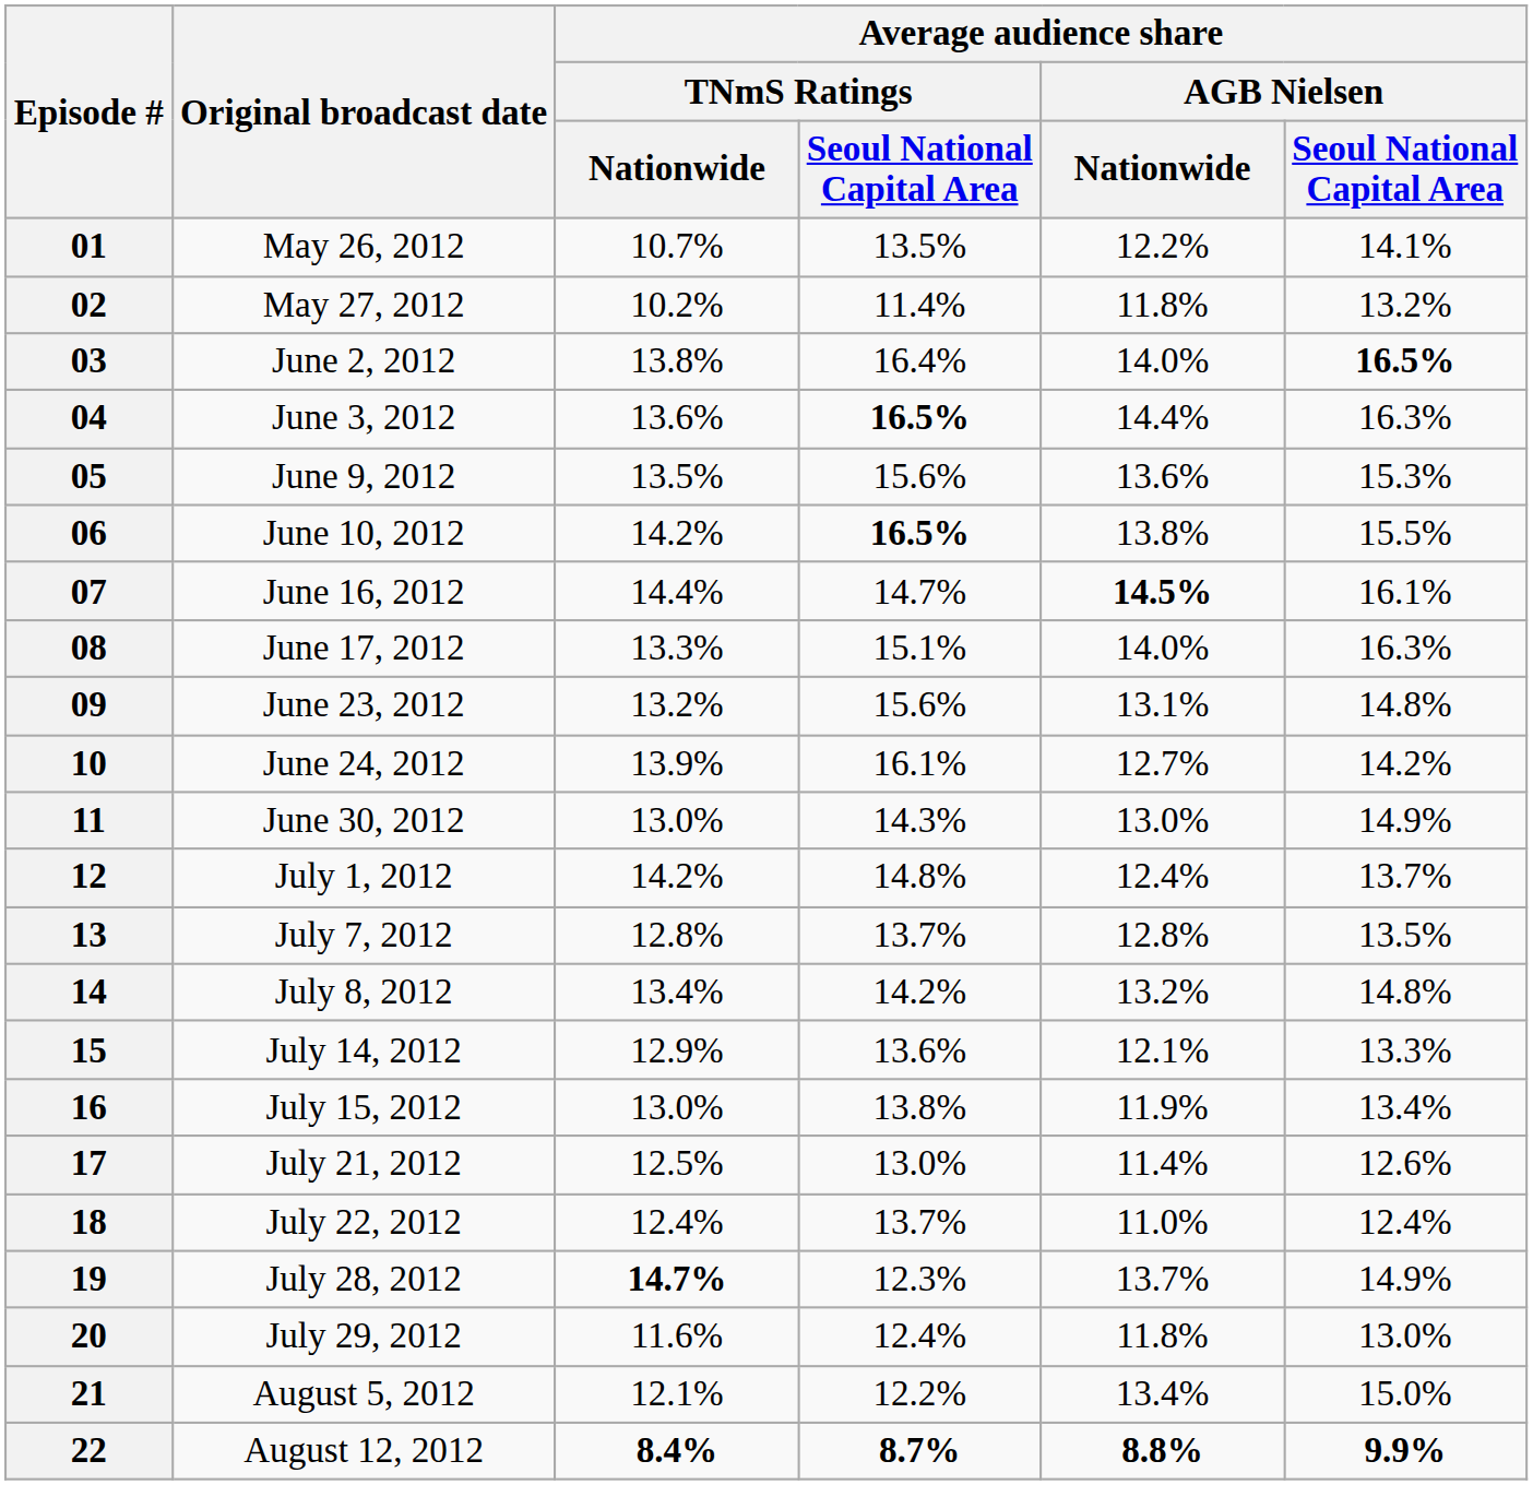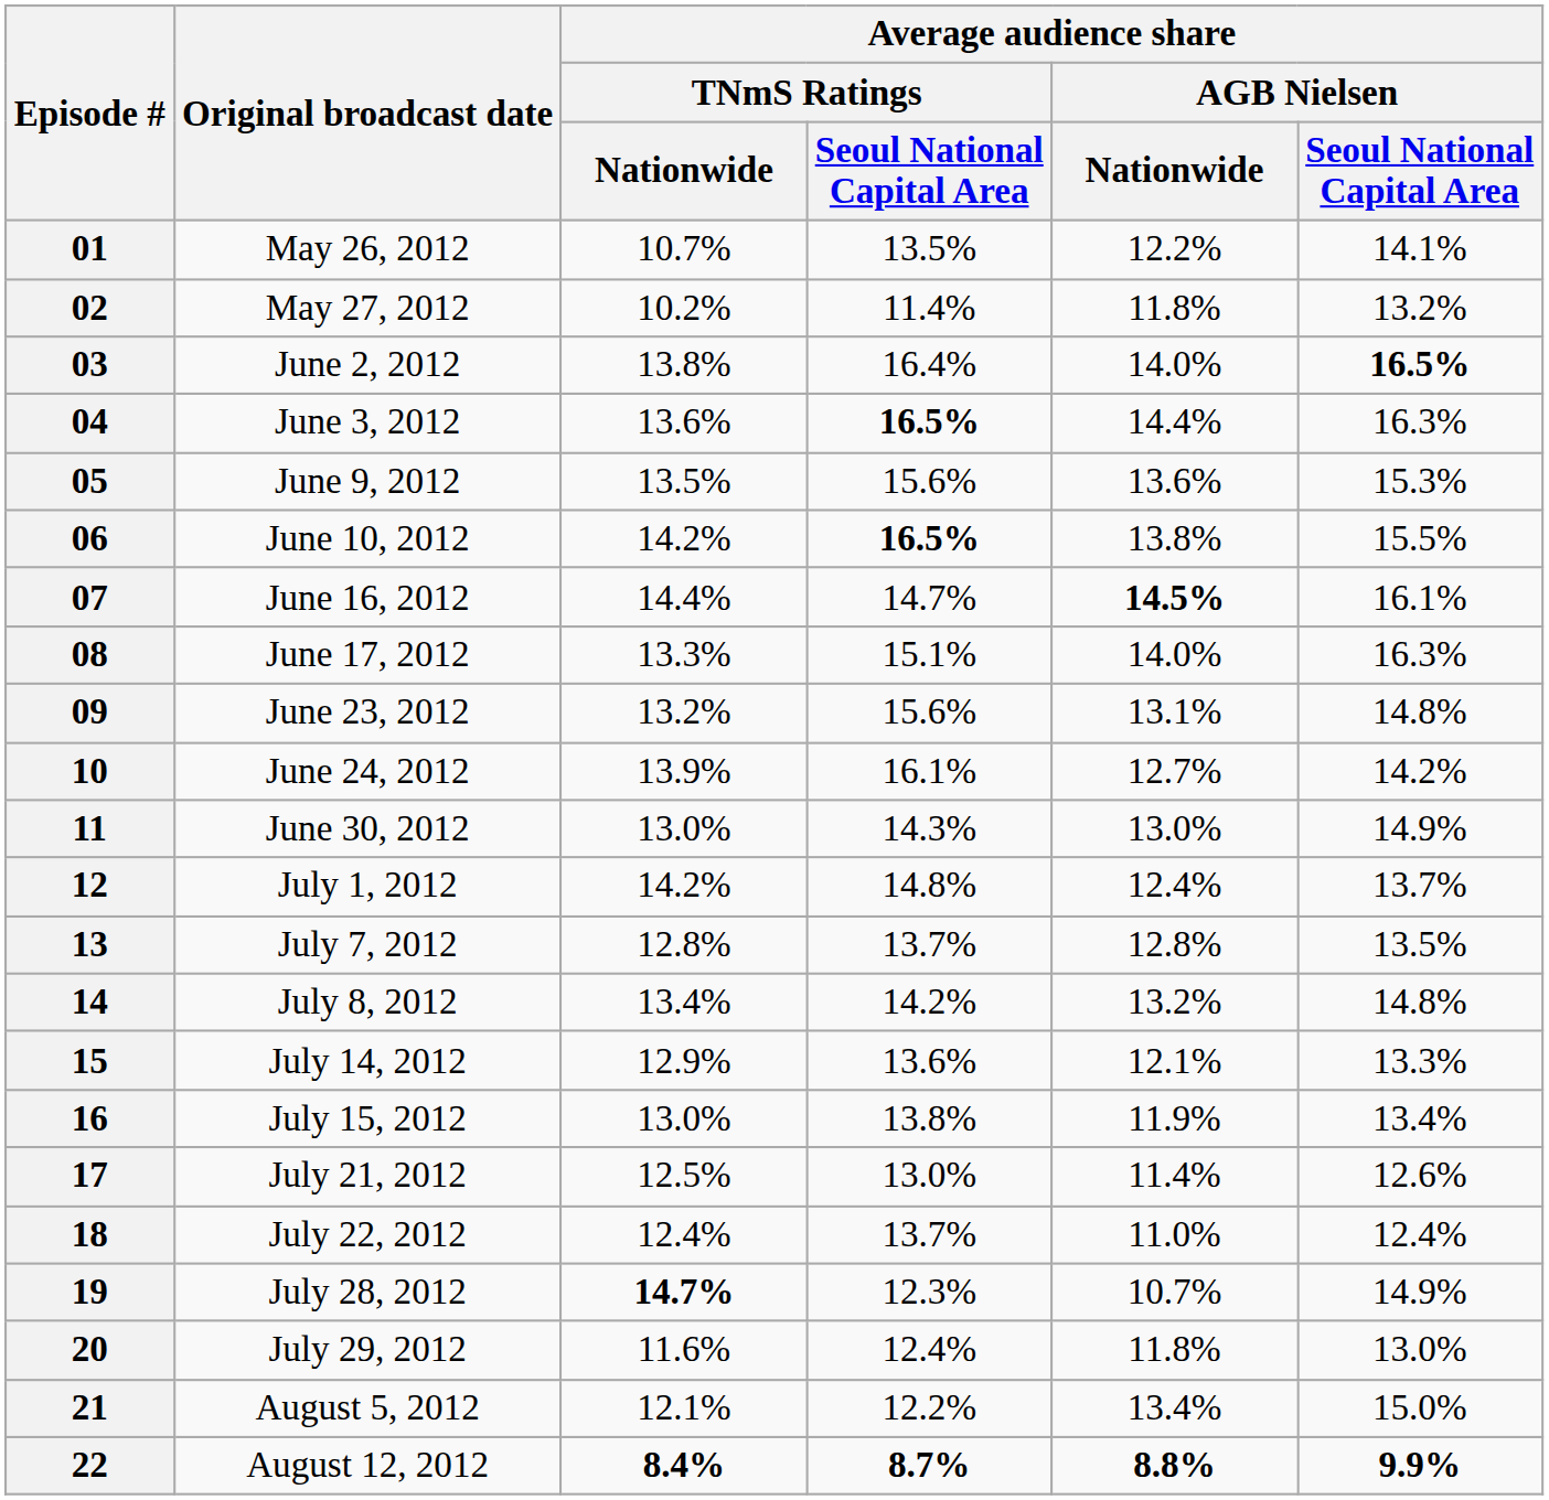 <table class=wikitable style="text-align:center">
 <tr>
 <th rowspan="3">Episode #</th>
 <th rowspan="3">Original broadcast date</th>
 <th colspan="4">Average audience share</th>
 </tr>
 <tr>
 <th colspan="2">TNmS Ratings</th>
 <th colspan="2">AGB Nielsen</th>
 </tr>
 <tr>
 <th width=100>Nationwide</th>
 <th width=100><a href='#'>Seoul National Capital Area</a></th>
 <th width=100>Nationwide</th>
 <th width=100><a href='#'>Seoul National Capital Area</a></th>
 </tr>
 <tr>
 <th>01</th>
 <td>May 26, 2012</td>
 <td>10.7%</td>
 <td>13.5%</td>
 <td>12.2%</td>
 <td>14.1%</td>
 </tr>
 <tr>
 <th>02</th>
 <td>May 27, 2012</td>
 <td>10.2%</td>
 <td>11.4%</td>
 <td>11.8%</td>
 <td>13.2%</td>
 </tr>
 <tr>
 <th>03</th>
 <td>June 2, 2012</td>
 <td>13.8%</td>
 <td>16.4%</td>
 <td>14.0%</td>
 <td><span><strong>16.5%</strong></span></td>
 </tr>
 <tr>
 <th>04</th>
 <td>June 3, 2012</td>
 <td>13.6%</td>
 <td><span><strong>16.5%</strong></span></td>
 <td>14.4%</td>
 <td>16.3%</td>
 </tr>
 <tr>
 <th>05</th>
 <td>June 9, 2012</td>
 <td>13.5%</td>
 <td>15.6%</td>
 <td>13.6%</td>
 <td>15.3%</td>
 </tr>
 <tr>
 <th>06</th>
 <td>June 10, 2012</td>
 <td>14.2%</td>
 <td><span><strong>16.5%</strong></span></td>
 <td>13.8%</td>
 <td>15.5%</td>
 </tr>
 <tr>
 <th>07</th>
 <td>June 16, 2012</td>
 <td>14.4%</td>
 <td>14.7%</td>
 <td><span><strong>14.5%</strong></span></td>
 <td>16.1%</td>
 </tr>
 <tr>
 <th>08</th>
 <td>June 17, 2012</td>
 <td>13.3%</td>
 <td>15.1%</td>
 <td>14.0%</td>
 <td>16.3%</td>
 </tr>
 <tr>
 <th>09</th>
 <td>June 23, 2012</td>
 <td>13.2%</td>
 <td>15.6%</td>
 <td>13.1%</td>
 <td>14.8%</td>
 </tr>
 <tr>
 <th>10</th>
 <td>June 24, 2012</td>
 <td>13.9%</td>
 <td>16.1%</td>
 <td>12.7%</td>
 <td>14.2%</td>
 </tr>
 <tr>
 <th>11</th>
 <td>June 30, 2012</td>
 <td>13.0%</td>
 <td>14.3%</td>
 <td>13.0%</td>
 <td>14.9%</td>
 </tr>
 <tr>
 <th>12</th>
 <td>July 1, 2012</td>
 <td>14.2%</td>
 <td>14.8%</td>
 <td>12.4%</td>
 <td>13.7%</td>
 </tr>
 <tr>
 <th>13</th>
 <td>July 7, 2012</td>
 <td>12.8%</td>
 <td>13.7%</td>
 <td>12.8%</td>
 <td>13.5%</td>
 </tr>
 <tr>
 <th>14</th>
 <td>July 8, 2012</td>
 <td>13.4%</td>
 <td>14.2%</td>
 <td>13.2%</td>
 <td>14.8%</td>
 </tr>
 <tr>
 <th>15</th>
 <td>July 14, 2012</td>
 <td>12.9%</td>
 <td>13.6%</td>
 <td>12.1%</td>
 <td>13.3%</td>
 </tr>
 <tr>
 <th>16</th>
 <td>July 15, 2012</td>
 <td>13.0%</td>
 <td>13.8%</td>
 <td>11.9%</td>
 <td>13.4%</td>
 </tr>
 <tr>
 <th>17</th>
 <td>July 21, 2012</td>
 <td>12.5%</td>
 <td>13.0%</td>
 <td>11.4%</td>
 <td>12.6%</td>
 </tr>
 <tr>
 <th>18</th>
 <td>July 22, 2012</td>
 <td>12.4%</td>
 <td>13.7%</td>
 <td>11.0%</td>
 <td>12.4%</td>
 </tr>
 <tr>
 <th>19</th>
 <td>July 28, 2012</td>
 <td><span><strong>14.7%</strong></span></td>
 <td>12.3%</td>
-<td>13.7%</td>
+<td>10.7%</td>
 <td>14.9%</td>
 </tr>
 <tr>
 <th>20</th>
 <td>July 29, 2012</td>
 <td>11.6%</td>
 <td>12.4%</td>
 <td>11.8%</td>
 <td>13.0%</td>
 </tr>
 <tr>
 <th>21</th>
 <td>August 5, 2012</td>
 <td>12.1%</td>
 <td>12.2%</td>
 <td>13.4%</td>
 <td>15.0%</td>
 </tr>
 <tr>
 <th>22</th>
 <td>August 12, 2012</td>
 <td><span><strong>8.4%</strong></span></td>
 <td><span><strong>8.7%</strong></span></td>
 <td><span><strong>8.8%</strong></span></td>
 <td><span><strong>9.9%</strong></span></td>
 </tr>
 </table>
